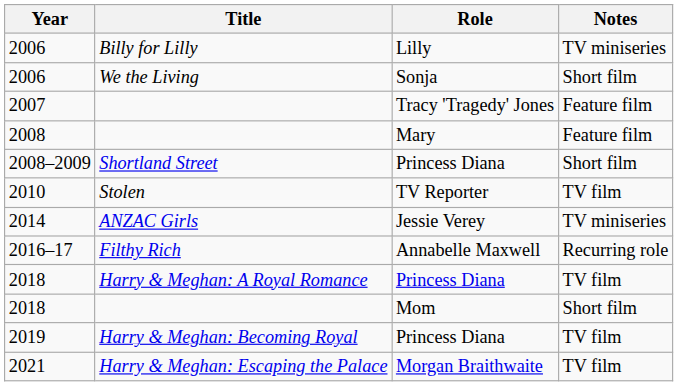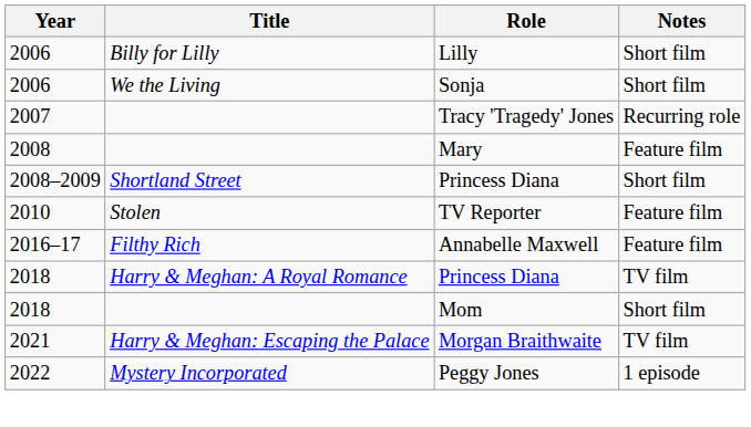 <table class="wikitable sortable">
 <tr>
 <th>Year</th>
 <th>Title</th>
 <th>Role</th>
 <th class="unsortable">Notes</th>
 </tr>
 <tr>
 <td>2006</td>
 <td><em>Billy for Lilly</em></td>
 <td>Lilly</td>
-<td>TV miniseries</td>
+<td>Short film</td>
 </tr>
 <tr>
 <td>2006</td>
 <td><em>We the Living</em></td>
 <td>Sonja</td>
 <td>Short film</td>
 </tr>
 <tr>
 <td>2007</td>
 <td><em></em></td>
 <td>Tracy 'Tragedy' Jones</td>
-<td>Feature film</td>
+<td>Recurring role</td>
 </tr>
 <tr>
 <td>2008</td>
 <td><em></em></td>
 <td>Mary</td>
 <td>Feature film</td>
 </tr>
 <tr>
 <td>2008–2009</td>
 <td><em><a href='#'>Shortland Street</a></em></td>
 <td>Princess Diana</td>
 <td>Short film</td>
 </tr>
 <tr>
 <td>2010</td>
 <td><em>Stolen</em></td>
 <td>TV Reporter</td>
-<td>TV film</td>
-</tr>
-<tr>
-<td>2014</td>
-<td><em><a href='#'>ANZAC Girls</a></em></td>
-<td>Jessie Verey</td>
-<td>TV miniseries</td>
+<td>Feature film</td>
 </tr>
 <tr>
 <td>2016–17</td>
 <td><em><a href='#'>Filthy Rich</a></em></td>
 <td>Annabelle Maxwell</td>
-<td>Recurring role</td>
+<td>Feature film</td>
 </tr>
 <tr>
 <td>2018</td>
 <td><em><a href='#'>Harry & Meghan: A Royal Romance</a></em></td>
 <td><a href='#'>Princess Diana</a></td>
 <td>TV film</td>
 </tr>
 <tr>
 <td>2018</td>
 <td><em></em></td>
 <td>Mom</td>
 <td>Short film</td>
 </tr>
 <tr>
-<td>2019</td>
-<td><em><a href='#'>Harry & Meghan: Becoming Royal</a></em></td>
-<td>Princess Diana</td>
-<td>TV film</td>
-</tr>
-<tr>
 <td>2021</td>
 <td><em><a href='#'>Harry & Meghan: Escaping the Palace</a></em></td>
 <td><a href='#'>Morgan Braithwaite</a></td>
 <td>TV film</td>
 </tr>
+<tr>
+<td>2022</td>
+<td><em><a href='#'>Mystery Incorporated</a></em></td>
+<td>Peggy Jones</td>
+<td>1 episode</td>
+</tr>
 </table>
